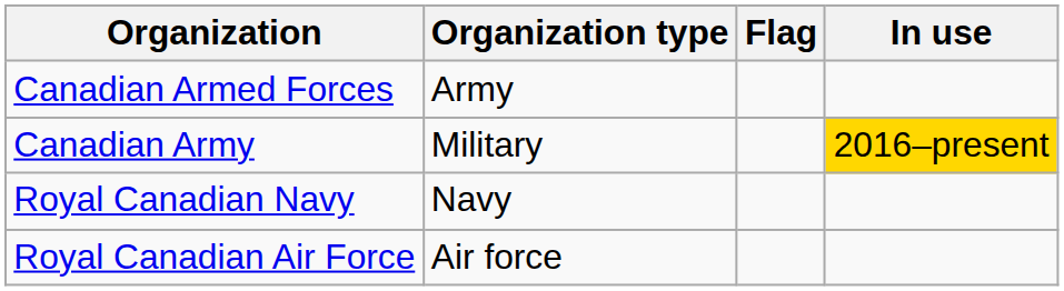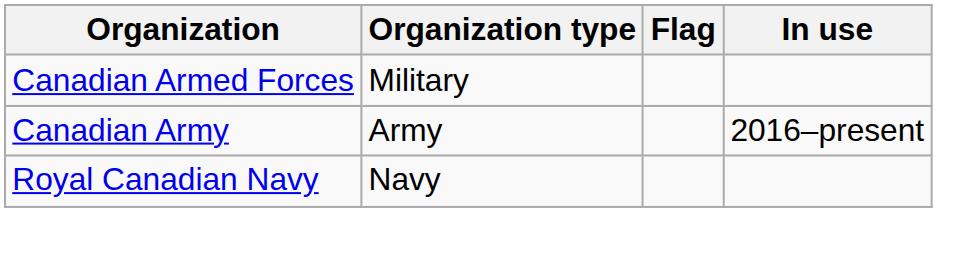 <table class="wikitable">
 <tr>
 <th>Organization</th>
 <th>Organization type</th>
 <th>Flag</th>
 <th>In use</th>
 </tr>
 <tr>
 <td><a href='#'>Canadian Armed Forces</a></td>
-<td>Army</td>
+<td>Military</td>
 <td></td>
 <td></td>
 </tr>
 <tr>
 <td><a href='#'>Canadian Army</a></td>
-<td>Military</td>
+<td>Army</td>
 <td></td>
-<td style="background: gold;">2016–present</td>
+<td>2016–present</td>
 </tr>
 <tr>
 <td><a href='#'>Royal Canadian Navy</a></td>
 <td>Navy</td>
 <td></td>
 <td></td>
 </tr>
-<tr>
-<td><a href='#'>Royal Canadian Air Force</a></td>
-<td>Air force</td>
-<td></td>
-<td></td>
-</tr>
 </table>
